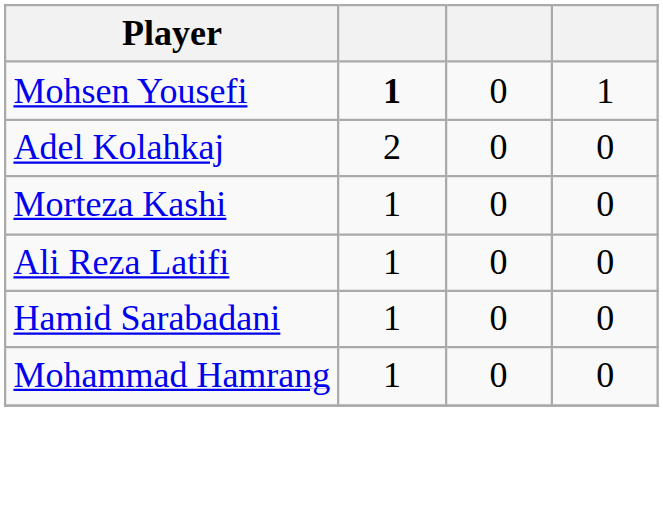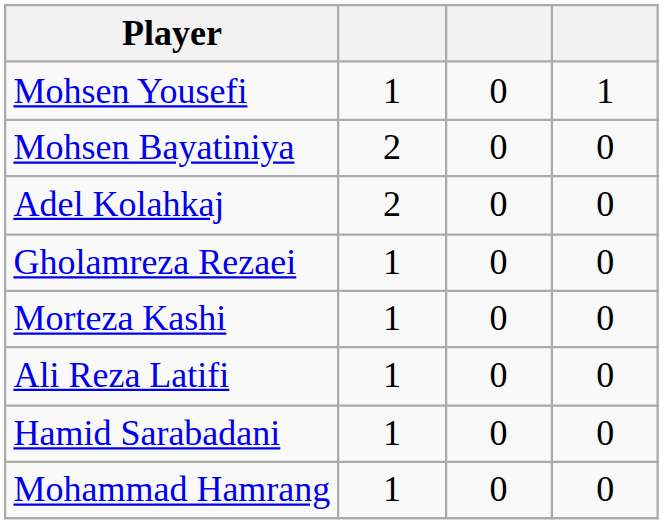 <table class="wikitable" style="text-align: center;">
 <tr>
 <th wight=200>Player</th>
 <th width=40></th>
 <th width=40> </th>
 <th width=40></th>
 </tr>
 <tr>
 <td style="text-align:left"> <a href='#'>Mohsen Yousefi</a></td>
-<td><strong>1</strong></td>
+<td>1</td>
 <td>0</td>
 <td>1</td>
 </tr>
 <tr>
+<td style="text-align:left"> <a href='#'>Mohsen Bayatiniya</a></td>
+<td>2</td>
+<td>0</td>
+<td>0</td>
+</tr>
+<tr>
 <td style="text-align:left"> <a href='#'>Adel Kolahkaj</a></td>
 <td>2</td>
+<td>0</td>
+<td>0</td>
+</tr>
+<tr>
+<td style="text-align:left"> <a href='#'>Gholamreza Rezaei</a></td>
+<td>1</td>
 <td>0</td>
 <td>0</td>
 </tr>
 <tr>
 <td style="text-align:left"> <a href='#'>Morteza Kashi</a></td>
 <td>1</td>
 <td>0</td>
 <td>0</td>
 </tr>
 <tr>
 <td style="text-align:left"> <a href='#'>Ali Reza Latifi</a></td>
 <td>1</td>
 <td>0</td>
 <td>0</td>
 </tr>
 <tr>
 <td style="text-align:left"> <a href='#'>Hamid Sarabadani</a></td>
 <td>1</td>
 <td>0</td>
 <td>0</td>
 </tr>
 <tr>
 <td style="text-align:left"> <a href='#'>Mohammad Hamrang</a></td>
 <td>1</td>
 <td>0</td>
 <td>0</td>
 </tr>
 <tr>
 </tr>
 </table>
